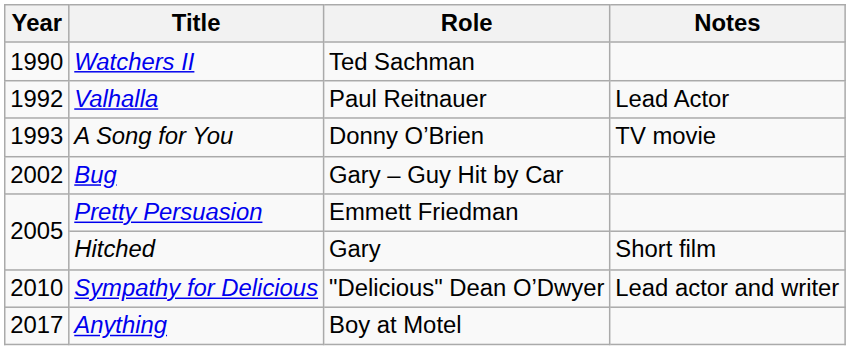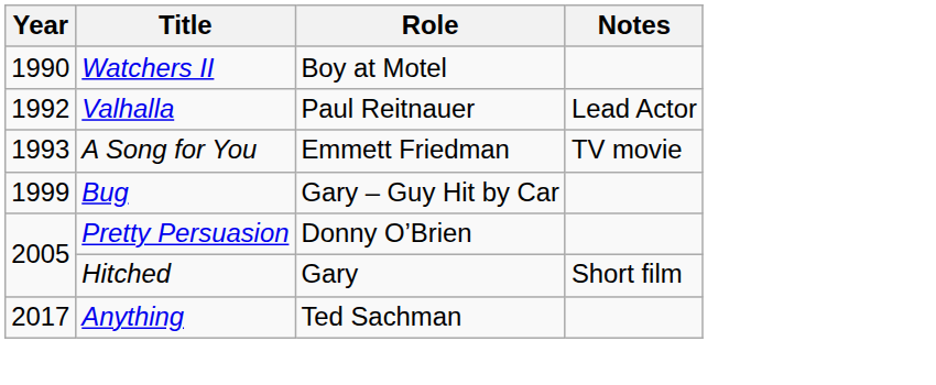 <table class="wikitable sortable">
 <tr>
 <th>Year</th>
 <th>Title</th>
 <th>Role</th>
 <th class="unsortable">Notes</th>
 </tr>
 <tr>
 <td>1990</td>
 <td><em><a href='#'>Watchers II</a></em></td>
-<td>Ted Sachman</td>
+<td>Boy at Motel</td>
 <td></td>
 </tr>
 <tr>
 <td>1992</td>
 <td><em><a href='#'>Valhalla</a></em></td>
 <td>Paul Reitnauer</td>
 <td>Lead Actor</td>
 </tr>
 <tr>
 <td>1993</td>
 <td><em>A Song for You</em></td>
-<td>Donny O’Brien</td>
+<td>Emmett Friedman</td>
 <td>TV movie</td>
 </tr>
 <tr>
-<td>2002</td>
+<td>1999</td>
 <td><em><a href='#'>Bug</a></em></td>
 <td>Gary – Guy Hit by Car</td>
 <td></td>
 </tr>
 <tr>
 <td rowspan="2">2005</td>
 <td><em><a href='#'>Pretty Persuasion</a></em></td>
-<td>Emmett Friedman</td>
+<td>Donny O’Brien</td>
 <td></td>
 </tr>
 <tr>
 <td><em>Hitched</em></td>
 <td>Gary</td>
 <td>Short film</td>
 </tr>
 <tr>
-<td>2010</td>
-<td><em><a href='#'>Sympathy for Delicious</a></em></td>
-<td>"Delicious" Dean O’Dwyer</td>
-<td>Lead actor and writer</td>
-</tr>
-<tr>
 <td>2017</td>
 <td><em><a href='#'>Anything</a></em></td>
-<td>Boy at Motel</td>
+<td>Ted Sachman</td>
 <td></td>
 </tr>
 </table>
